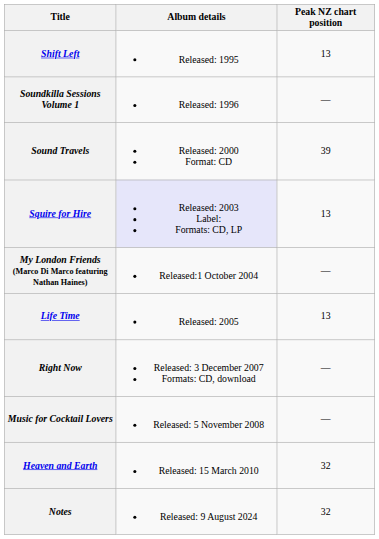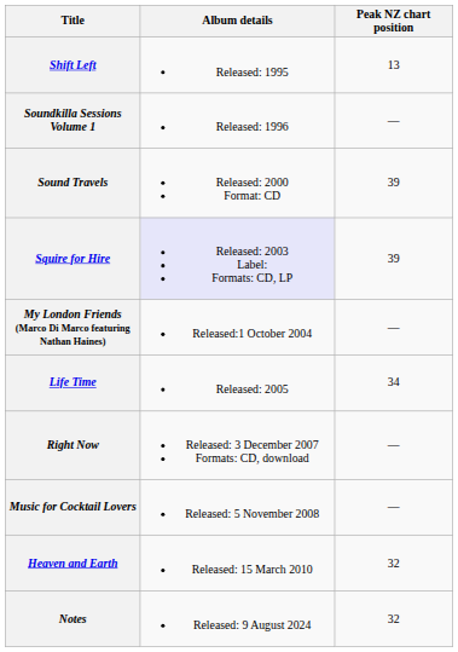 <table class="wikitable plainrowheaders" style="text-align:center;">
 <tr>
 <th scope="col" style="width:11em;">Title</th>
 <th scope="col" style="width:16em;">Album details</th>
 <th scope="col">Peak NZ chart position<br></th>
 </tr>
 <tr>
 <th scope="row"><em><a href='#'>Shift Left</a></em></th>
 <td><br><ul><li>Released: 1995</li></ul></td>
 <td align="center">13</td>
 </tr>
 <tr>
 <th scope="row"><em>Soundkilla Sessions Volume 1</em></th>
 <td><br><ul><li>Released: 1996</li></ul></td>
 <td align="center">—</td>
 </tr>
 <tr>
 <th scope="row"><em>Sound Travels</em></th>
 <td><br><ul><li>Released: 2000</li><li>Format: CD</li></ul></td>
 <td align="center">39</td>
 </tr>
 <tr>
 <th scope="row"><em><a href='#'>Squire for Hire</a></em></th>
 <td style="background: lavender;"><br><ul><li>Released: 2003</li><li>Label:</li><li>Formats: CD, LP</li></ul></td>
-<td align="center">13</td>
+<td align="center">39<br></td>
 </tr>
 <tr>
 <th scope="row"><em>My London Friends</em><br><small>(Marco Di Marco featuring Nathan Haines)</small></th>
 <td><br><ul><li>Released:1 October 2004</li></ul></td>
 <td align="center">—</td>
 </tr>
 <tr>
 <th scope="row"><em><a href='#'>Life Time</a></em></th>
 <td><br><ul><li>Released: 2005</li></ul></td>
-<td align="center">13</td>
+<td align="center">34</td>
 </tr>
 <tr>
 <th scope="row"><em>Right Now</em></th>
 <td><br><ul><li>Released: 3 December 2007</li><li>Formats: CD, download</li></ul></td>
 <td align="center">—</td>
 </tr>
 <tr>
 <th scope="row"><em>Music for Cocktail Lovers</em></th>
 <td><br><ul><li>Released: 5 November 2008</li></ul></td>
 <td align="center">—</td>
 </tr>
 <tr>
 <th scope="row"><em><a href='#'>Heaven and Earth</a></em></th>
 <td><br><ul><li>Released: 15 March 2010</li></ul></td>
 <td align="center">32</td>
 </tr>
 <tr>
 <th scope="row"><em>Notes</em></th>
 <td><br><ul><li>Released: 9 August 2024</li></ul></td>
 <td align="center">32</td>
 </tr>
 </table>
